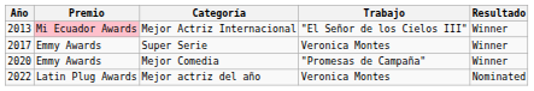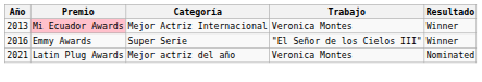 <table class="wikitable">
 <tr>
 <th>Año</th>
 <th>Premio</th>
 <th>Categoría</th>
 <th>Trabajo</th>
 <th>Resultado</th>
 </tr>
 <tr>
 <td>2013</td>
 <td style="background: pink;">Mi Ecuador Awards</td>
 <td>Mejor Actriz Internacional</td>
+<td>Veronica Montes</td>
+<td>Winner</td>
+</tr>
+<tr>
+<td>2016</td>
+<td>Emmy Awards</td>
+<td>Super Serie</td>
 <td>"El Señor de los Cielos III"</td>
 <td>Winner</td>
 </tr>
 <tr>
-<td>2017</td>
-<td>Emmy Awards</td>
-<td>Super Serie</td>
-<td>Veronica Montes</td>
-<td>Winner</td>
-</tr>
-<tr>
-<td>2020</td>
-<td>Emmy Awards</td>
-<td>Mejor Comedia</td>
-<td>"Promesas de Campaña"</td>
-<td>Winner</td>
-</tr>
-<tr>
-<td>2022</td>
+<td>2021</td>
 <td>Latin Plug Awards</td>
 <td>Mejor actriz del año</td>
 <td>Veronica Montes</td>
 <td>Nominated</td>
 </tr>
 </table>
